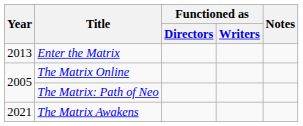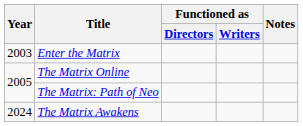 <table class="wikitable">
 <tr>
 <th rowspan="2">Year</th>
 <th rowspan="2">Title</th>
 <th colspan="2">Functioned as</th>
 <th rowspan="2">Notes</th>
 </tr>
 <tr>
 <th><a href='#'>Directors</a></th>
 <th><a href='#'>Writers</a></th>
 </tr>
 <tr>
-<td>2013</td>
+<td>2003</td>
 <td><em><a href='#'>Enter the Matrix</a></em></td>
 <td></td>
 <td></td>
 <td></td>
 </tr>
 <tr>
 <td rowspan=2>2005</td>
 <td><em><a href='#'>The Matrix Online</a></em></td>
 <td></td>
 <td></td>
 <td></td>
 </tr>
 <tr>
 <td><em><a href='#'>The Matrix: Path of Neo</a></em></td>
 <td></td>
 <td></td>
 <td></td>
 </tr>
 <tr>
-<td>2021</td>
+<td>2024</td>
 <td><em><a href='#'>The Matrix Awakens</a></em></td>
 <td></td>
 <td></td>
 <td></td>
 </tr>
 </table>
